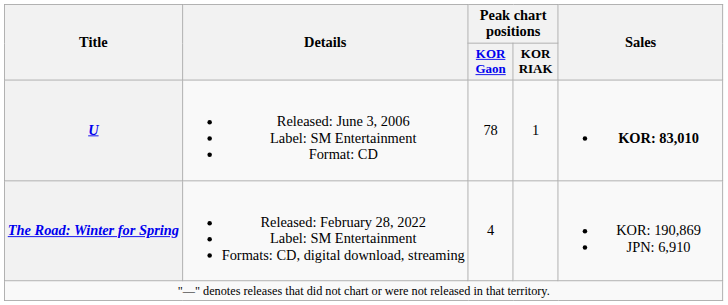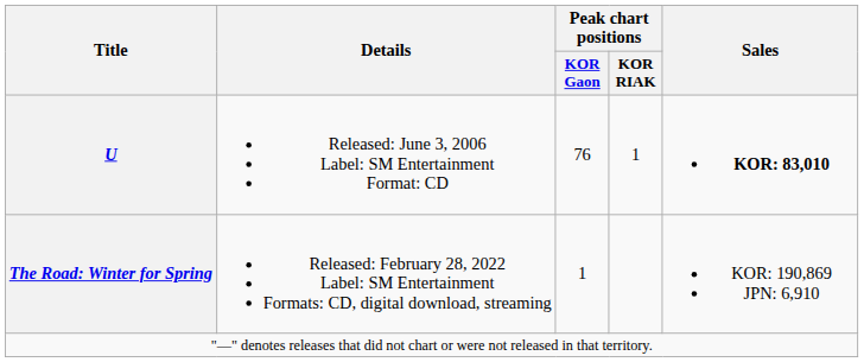 <table class="wikitable plainrowheaders" style="text-align:center;">
 <tr>
 <th scope="col" rowspan="2">Title</th>
 <th scope="col" rowspan="2">Details</th>
 <th scope="col" colspan="2">Peak chart positions</th>
 <th scope="col" rowspan="2" style="width:11em;">Sales</th>
 </tr>
 <tr>
 <th scope="col" style="width:3em;font-size:90%;"><a href='#'>KOR Gaon</a><br></th>
 <th scope="col" style="width:3em;font-size:90%;">KOR RIAK<br></th>
 </tr>
 <tr>
 <th scope="row"><em><a href='#'>U</a></em></th>
 <td><br><ul><li>Released: June 3, 2006</li><li>Label: SM Entertainment</li><li>Format: CD</li></ul></td>
-<td>78</td>
+<td>76</td>
 <td>1</td>
 <td><strong><br><ul><li>KOR: 83,010</li></ul></strong></td>
 </tr>
 <tr>
 <th scope="row"><em><a href='#'>The Road: Winter for Spring</a></em></th>
 <td><br><ul><li>Released: February 28, 2022</li><li>Label: SM Entertainment</li><li>Formats: CD, digital download, streaming</li></ul></td>
-<td>4</td>
+<td>1</td>
 <td></td>
 <td><br><ul><li>KOR: 190,869</li><li>JPN: 6,910</li></ul></td>
 </tr>
 <tr>
 <td colspan="5" style="text-align:center; font-size:85%;">"—" denotes releases that did not chart or were not released in that territory.</td>
 </tr>
 </table>
